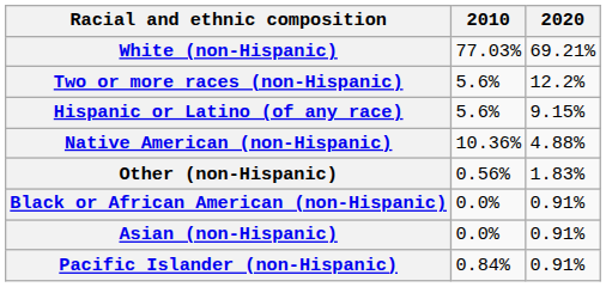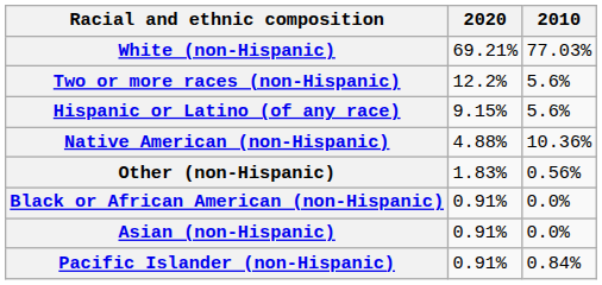 <table class="wikitable sortable collapsible" style="font-size: 90%;">
 <tr>
 <th>Racial and ethnic composition</th>
+<th>2020</th>
 <th>2010</th>
-<th>2020</th>
 </tr>
 <tr>
 <th><a href='#'>White (non-Hispanic)</a></th>
+<td>69.21%</td>
 <td>77.03%</td>
-<td>69.21%</td>
 </tr>
 <tr>
 <th><a href='#'>Two or more races (non-Hispanic)</a></th>
+<td>12.2%</td>
 <td>5.6%</td>
-<td>12.2%</td>
 </tr>
 <tr>
 <th><a href='#'>Hispanic or Latino (of any race)</a></th>
+<td>9.15%</td>
 <td>5.6%</td>
-<td>9.15%</td>
 </tr>
 <tr>
 <th><a href='#'>Native American (non-Hispanic)</a></th>
+<td>4.88%</td>
 <td>10.36%</td>
-<td>4.88%</td>
 </tr>
 <tr>
 <th>Other (non-Hispanic)</th>
+<td>1.83%</td>
 <td>0.56%</td>
-<td>1.83%</td>
 </tr>
 <tr>
 <th><a href='#'>Black or African American (non-Hispanic)</a></th>
+<td>0.91%</td>
 <td>0.0%</td>
-<td>0.91%</td>
 </tr>
 <tr>
 <th><a href='#'>Asian (non-Hispanic)</a></th>
+<td>0.91%</td>
 <td>0.0%</td>
-<td>0.91%</td>
 </tr>
 <tr>
 <th><a href='#'>Pacific Islander (non-Hispanic)</a></th>
+<td>0.91%</td>
 <td>0.84%</td>
-<td>0.91%</td>
 </tr>
 </table>
